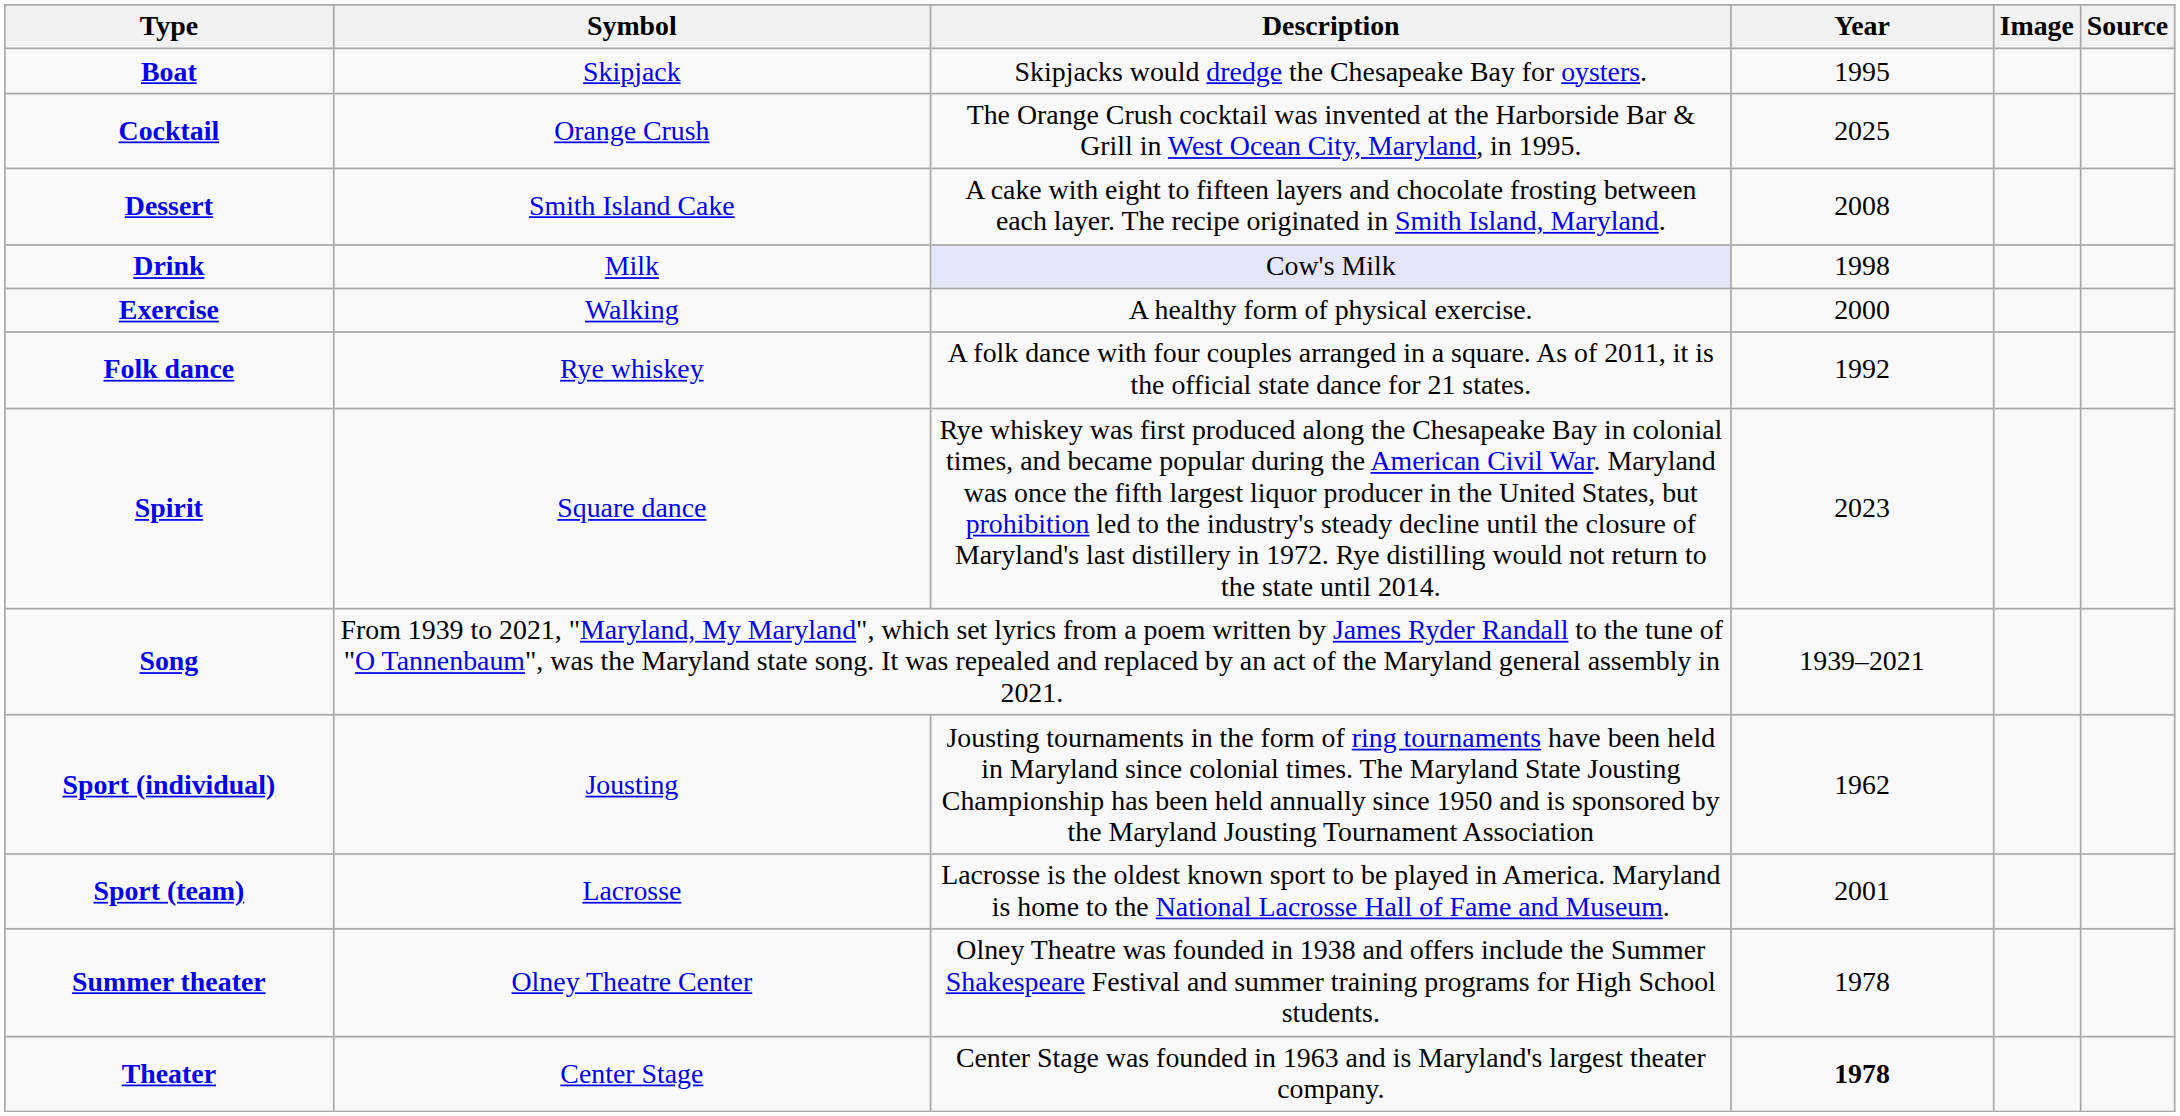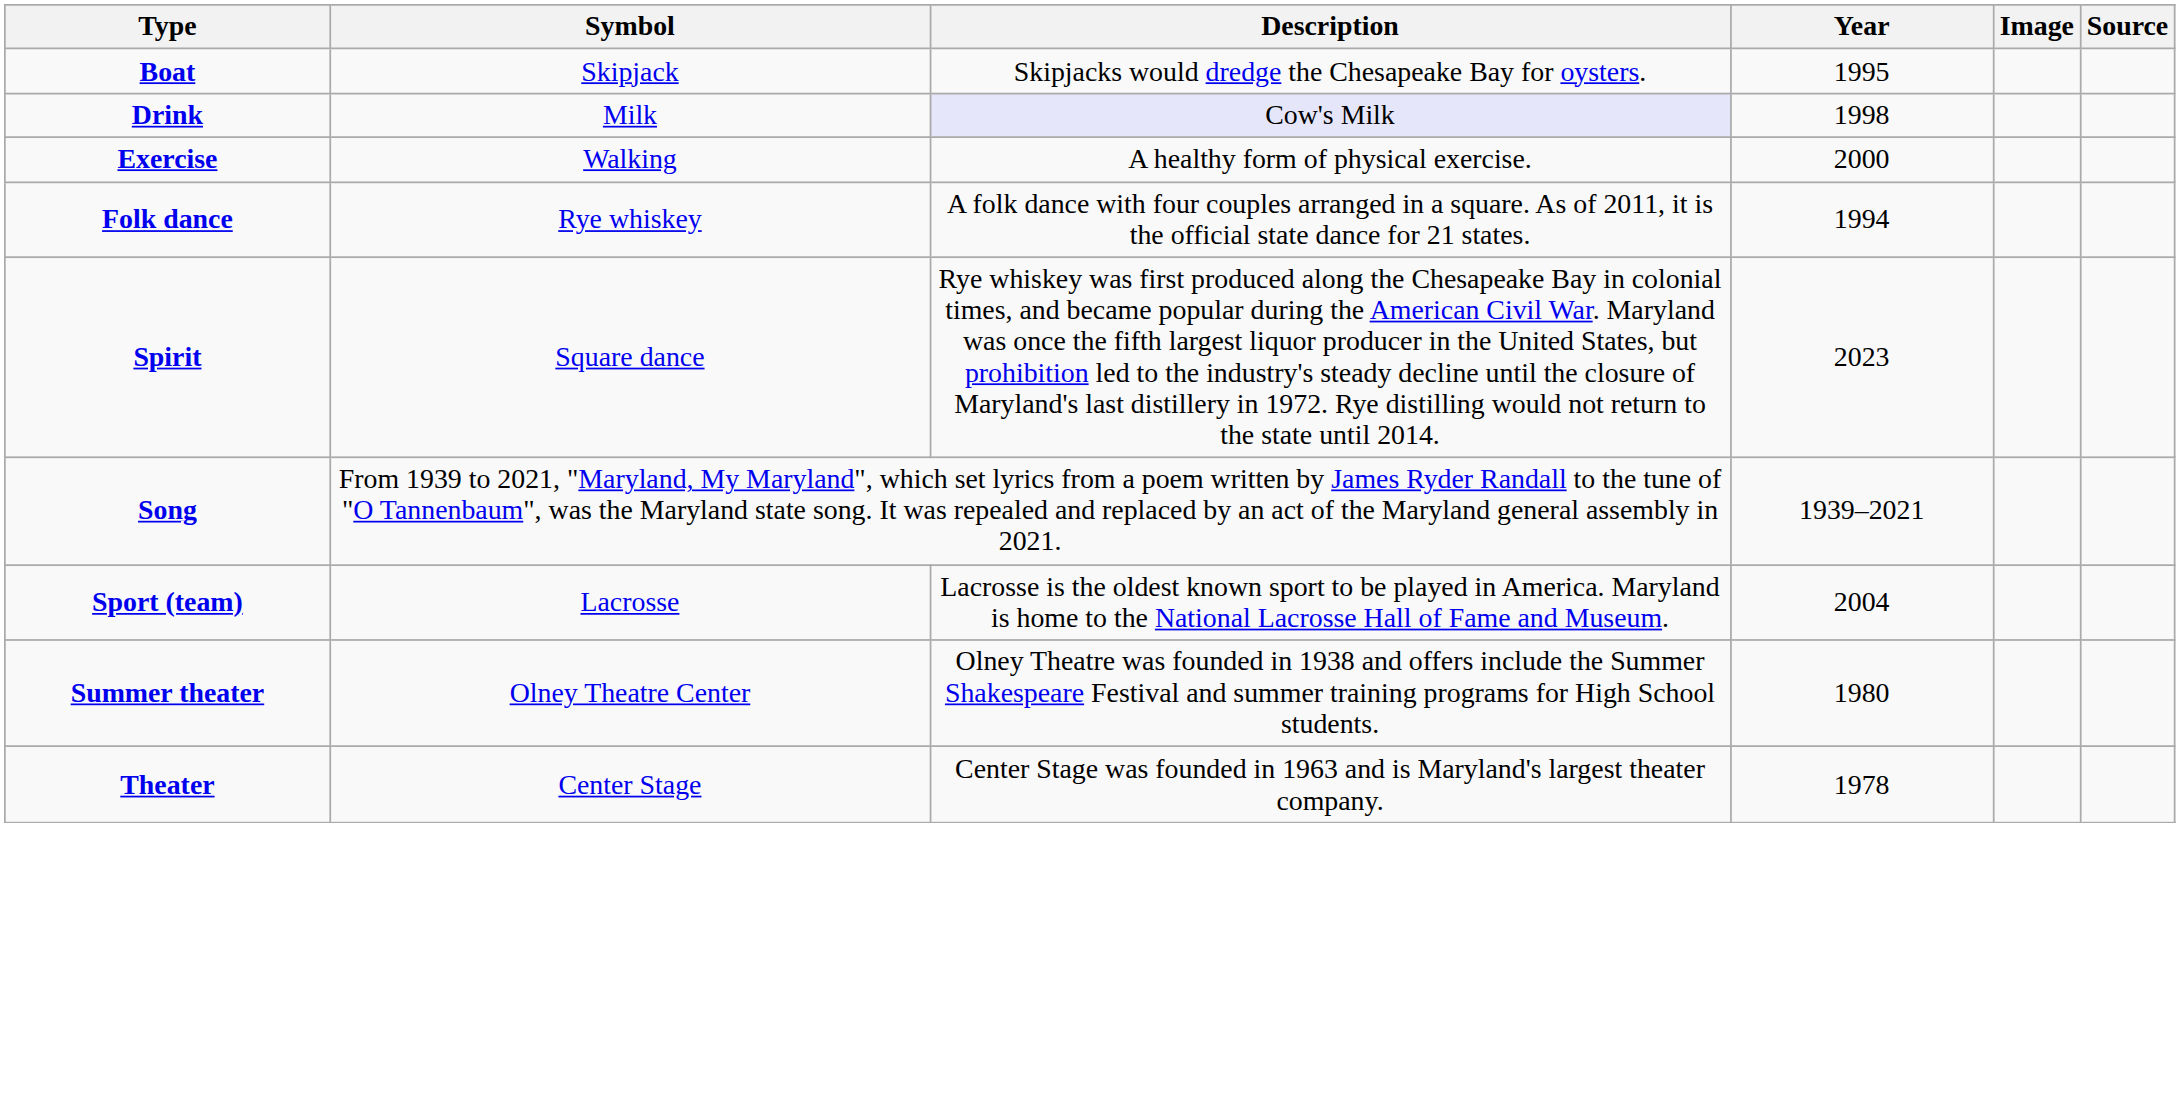 <table class="wikitable" style="text-align:center;">
 <tr>
 <th width=16%>Type</th>
 <th width=30%>Symbol</th>
 <th width=40%>Description</th>
 <th width=13%>Year</th>
 <th width=13%>Image</th>
 <th width=10%>Source</th>
 </tr>
 <tr>
 <td><strong><a href='#'>Boat</a></strong></td>
 <td><a href='#'>Skipjack</a></td>
 <td>Skipjacks would <a href='#'>dredge</a> the Chesapeake Bay for <a href='#'>oysters</a>.</td>
 <td>1995</td>
-<td></td>
-<td></td>
-</tr>
-<tr>
-<td><strong><a href='#'>Cocktail</a></strong></td>
-<td><a href='#'>Orange Crush</a></td>
-<td>The Orange Crush cocktail was invented at the Harborside Bar & Grill in <a href='#'>West Ocean City, Maryland</a>, in 1995.</td>
-<td>2025</td>
-<td></td>
-<td></td>
-</tr>
-<tr>
-<td><strong><a href='#'>Dessert</a></strong></td>
-<td><a href='#'>Smith Island Cake</a></td>
-<td>A cake with eight to fifteen layers and chocolate frosting between each layer.  The recipe originated in <a href='#'>Smith Island, Maryland</a>.</td>
-<td>2008</td>
 <td></td>
 <td></td>
 </tr>
 <tr>
 <td><strong><a href='#'>Drink</a></strong></td>
 <td><a href='#'>Milk</a></td>
 <td style="background: lavender;">Cow's Milk</td>
 <td>1998</td>
 <td></td>
 <td></td>
 </tr>
 <tr>
 <td><strong><a href='#'>Exercise</a></strong></td>
 <td><a href='#'>Walking</a></td>
 <td>A healthy form of physical exercise.</td>
 <td>2000</td>
 <td></td>
 <td></td>
 </tr>
 <tr>
 <td><strong><a href='#'>Folk dance</a></strong></td>
 <td><a href='#'>Rye whiskey</a></td>
 <td>A folk dance with four couples arranged in a square.  As of 2011, it is the official state dance for 21 states.</td>
-<td>1992</td>
+<td>1994</td>
 <td></td>
 <td></td>
 </tr>
 <tr>
 <td><strong><a href='#'>Spirit</a></strong></td>
 <td><a href='#'>Square dance</a></td>
 <td>Rye whiskey was first produced along the Chesapeake Bay in colonial times, and became popular during the <a href='#'>American Civil War</a>. Maryland was once the fifth largest liquor producer in the United States, but <a href='#'>prohibition</a> led to the industry's steady decline until the closure of Maryland's last distillery in 1972. Rye distilling would not return to the state until 2014.</td>
 <td>2023</td>
 <td></td>
 <td></td>
 </tr>
 <tr>
 <td><strong><a href='#'>Song</a></strong> </td>
 <td colspan=2>From 1939 to 2021, "<a href='#'>Maryland, My Maryland</a>", which set lyrics from a poem written by <a href='#'>James Ryder Randall</a> to the tune of "<a href='#'>O Tannenbaum</a>", was the Maryland state song. It was repealed and replaced by an act of the Maryland general assembly in 2021.</td>
 <td>1939–2021</td>
 <td></td>
 <td></td>
 </tr>
 <tr>
-<td><strong><a href='#'>Sport (individual)</a></strong></td>
-<td><a href='#'>Jousting</a></td>
-<td>Jousting tournaments in the form of <a href='#'>ring tournaments</a> have been held in Maryland since colonial times. The Maryland State Jousting Championship has been held annually since 1950 and is sponsored by the Maryland Jousting Tournament Association</td>
-<td>1962</td>
-<td></td>
-<td></td>
-</tr>
-<tr>
 <td><strong><a href='#'>Sport (team)</a></strong></td>
 <td><a href='#'>Lacrosse</a></td>
 <td>Lacrosse is the oldest known sport to be played in America.  Maryland is home to the <a href='#'>National Lacrosse Hall of Fame and Museum</a>.</td>
-<td>2001</td>
+<td>2004</td>
 <td></td>
 <td></td>
 </tr>
 <tr>
 <td><strong><a href='#'>Summer theater</a></strong></td>
 <td><a href='#'>Olney Theatre Center</a></td>
 <td>Olney Theatre was founded in 1938 and offers include the Summer <a href='#'>Shakespeare</a> Festival and summer training programs for High School students.</td>
-<td>1978</td>
+<td>1980</td>
 <td></td>
 <td></td>
 </tr>
 <tr>
 <td><strong><a href='#'>Theater</a></strong></td>
 <td><a href='#'>Center Stage</a></td>
 <td>Center Stage was founded in 1963 and is Maryland's largest theater company.</td>
-<td><strong>1978</strong></td>
+<td>1978</td>
 <td></td>
 <td></td>
 </tr>
 </table>
